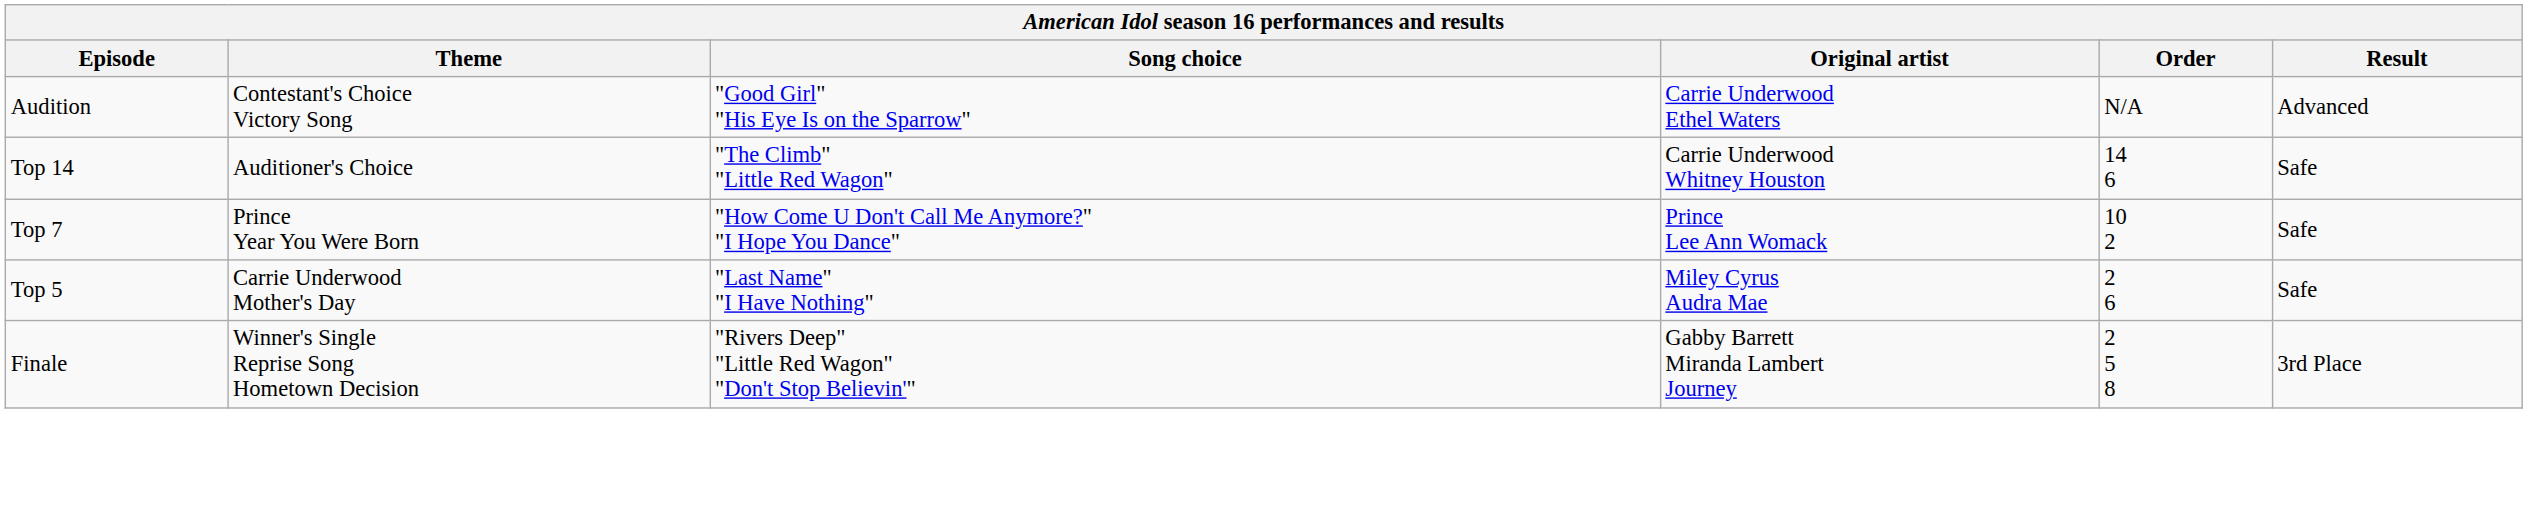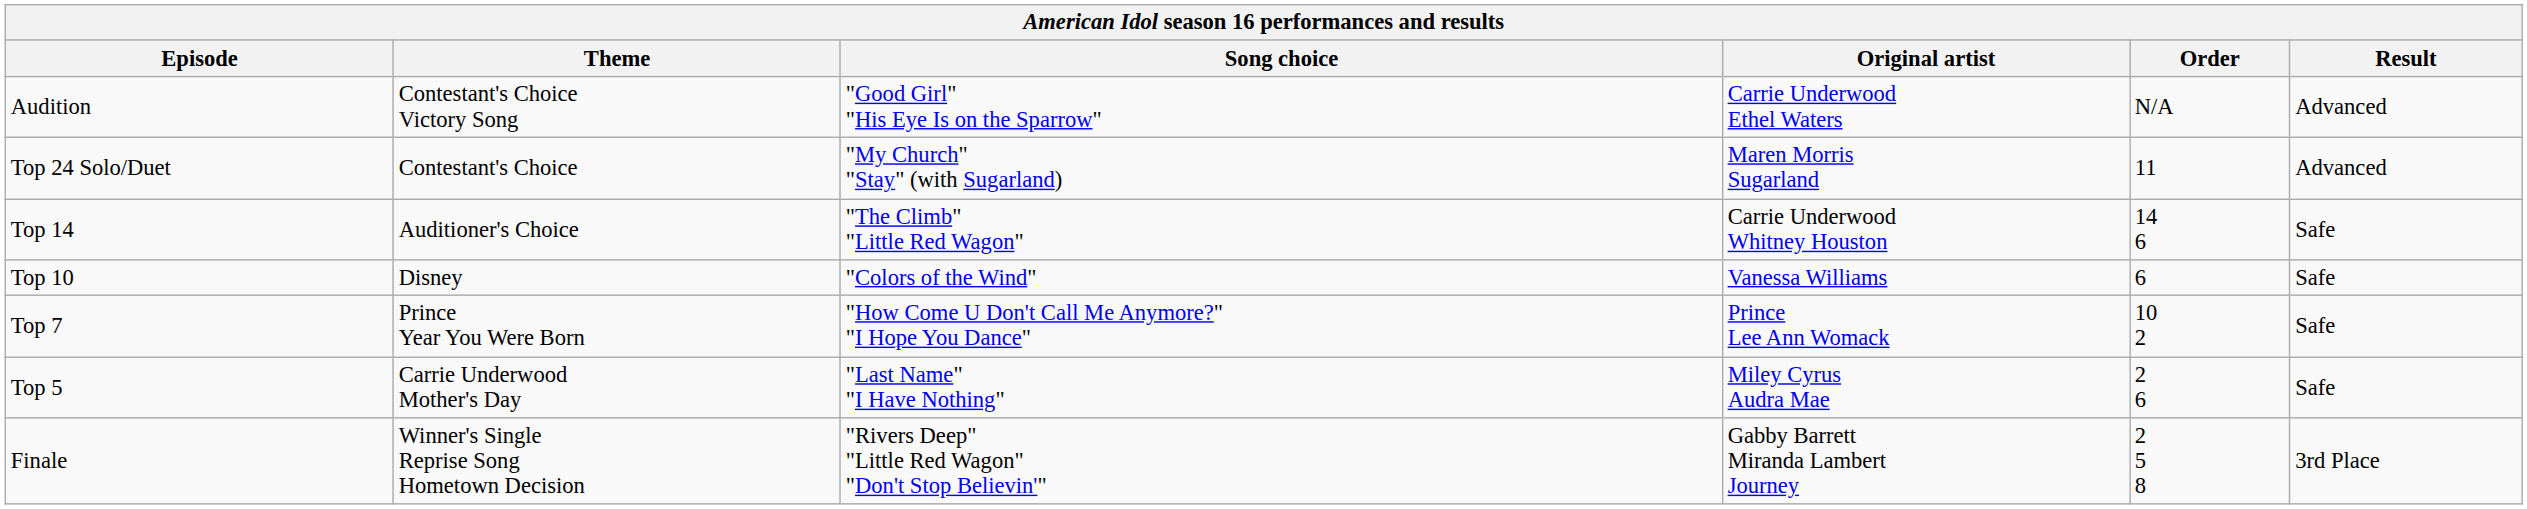 <table class="wikitable" style="width:90%; margin:1em auto 1em auto;">
 <tr>
 <th colspan="6"><em>American Idol</em> season 16 performances and results</th>
 </tr>
 <tr>
 <th>Episode</th>
 <th>Theme</th>
 <th>Song choice</th>
 <th>Original artist</th>
 <th>Order</th>
 <th>Result</th>
 </tr>
 <tr>
 <td>Audition</td>
 <td>Contestant's Choice<br>Victory Song</td>
 <td>"<a href='#'>Good Girl</a>"<br>"<a href='#'>His Eye Is on the Sparrow</a>"</td>
 <td><a href='#'>Carrie Underwood</a><br><a href='#'>Ethel Waters</a></td>
 <td>N/A</td>
 <td>Advanced</td>
 </tr>
 <tr>
+<td>Top 24 Solo/Duet</td>
+<td>Contestant's Choice</td>
+<td>"<a href='#'>My Church</a>"<br>"<a href='#'>Stay</a>" (with <a href='#'>Sugarland</a>)</td>
+<td><a href='#'>Maren Morris</a><br><a href='#'>Sugarland</a></td>
+<td>11</td>
+<td>Advanced</td>
+</tr>
+<tr>
 <td>Top 14</td>
 <td>Auditioner's Choice</td>
 <td>"<a href='#'>The Climb</a>"<br>"<a href='#'>Little Red Wagon</a>"</td>
 <td>Carrie Underwood<br><a href='#'>Whitney Houston</a></td>
 <td>14<br>6</td>
+<td>Safe</td>
+</tr>
+<tr>
+<td>Top 10</td>
+<td>Disney</td>
+<td>"<a href='#'>Colors of the Wind</a>"</td>
+<td><a href='#'>Vanessa Williams</a></td>
+<td>6</td>
 <td>Safe</td>
 </tr>
 <tr>
 <td>Top 7</td>
 <td>Prince<br>Year You Were Born</td>
 <td>"<a href='#'>How Come U Don't Call Me Anymore?</a>"<br>"<a href='#'>I Hope You Dance</a>"</td>
 <td><a href='#'>Prince</a><br><a href='#'>Lee Ann Womack</a></td>
 <td>10<br>2</td>
 <td>Safe</td>
 </tr>
 <tr>
 <td>Top 5</td>
 <td>Carrie Underwood<br>Mother's Day</td>
 <td>"<a href='#'>Last Name</a>"<br>"<a href='#'>I Have Nothing</a>"</td>
 <td><a href='#'>Miley Cyrus</a><br><a href='#'>Audra Mae</a></td>
 <td>2<br>6</td>
 <td>Safe</td>
 </tr>
 <tr>
 <td>Finale</td>
 <td>Winner's Single<br>Reprise Song<br>Hometown Decision</td>
 <td>"Rivers Deep"<br>"Little Red Wagon"<br>"<a href='#'>Don't Stop Believin'</a>"</td>
 <td>Gabby Barrett<br>Miranda Lambert<br><a href='#'>Journey</a></td>
 <td>2<br>5<br>8</td>
 <td>3rd Place</td>
 </tr>
 </table>
